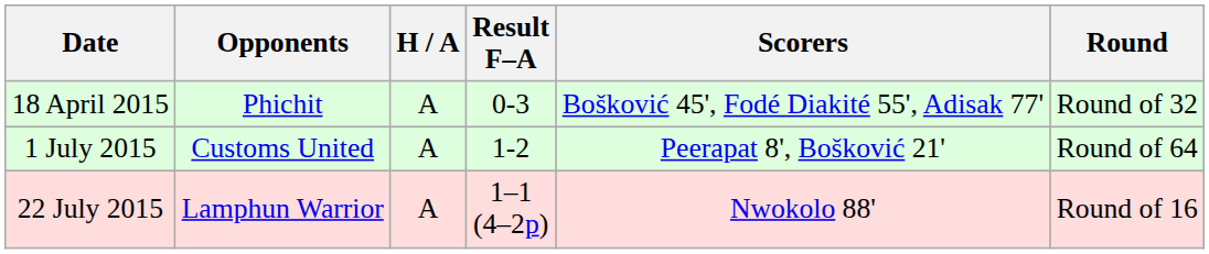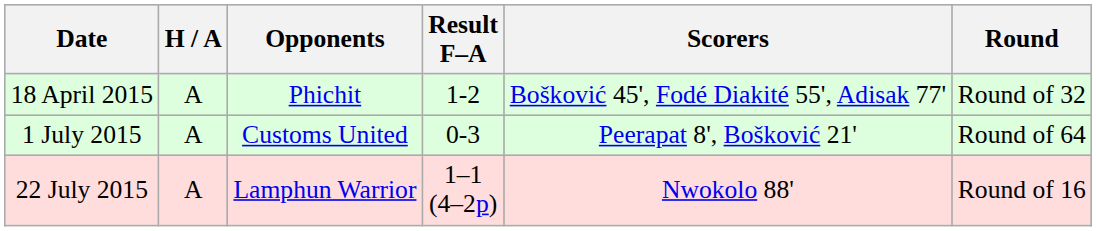 <table class="wikitable" style="text-align:center">
 <tr>
 <th>Date</th>
+<th>H / A</th>
 <th>Opponents</th>
-<th>H / A</th>
 <th>Result<br>F–A</th>
 <th>Scorers</th>
 <th>Round</th>
 </tr>
 <tr bgcolor="#ddffdd">
 <td>18 April 2015</td>
+<td>A</td>
 <td><a href='#'>Phichit</a></td>
-<td>A</td>
-<td>0-3</td>
+<td>1-2</td>
 <td><a href='#'>Bošković</a> 45', <a href='#'>Fodé Diakité</a> 55', <a href='#'>Adisak</a> 77'</td>
 <td>Round of 32</td>
 </tr>
 <tr bgcolor="#ddffdd">
 <td>1 July 2015</td>
+<td>A</td>
 <td><a href='#'>Customs United</a></td>
-<td>A</td>
-<td>1-2</td>
+<td>0-3</td>
 <td><a href='#'>Peerapat</a> 8', <a href='#'>Bošković</a> 21'</td>
 <td>Round of 64</td>
 </tr>
 <tr bgcolor="#ffdddd">
 <td>22 July 2015</td>
+<td>A</td>
 <td><a href='#'>Lamphun Warrior</a></td>
-<td>A</td>
 <td>1–1<br>(4–2<a href='#'>p</a>)</td>
 <td><a href='#'>Nwokolo</a> 88'</td>
 <td>Round of 16</td>
 </tr>
 </table>
